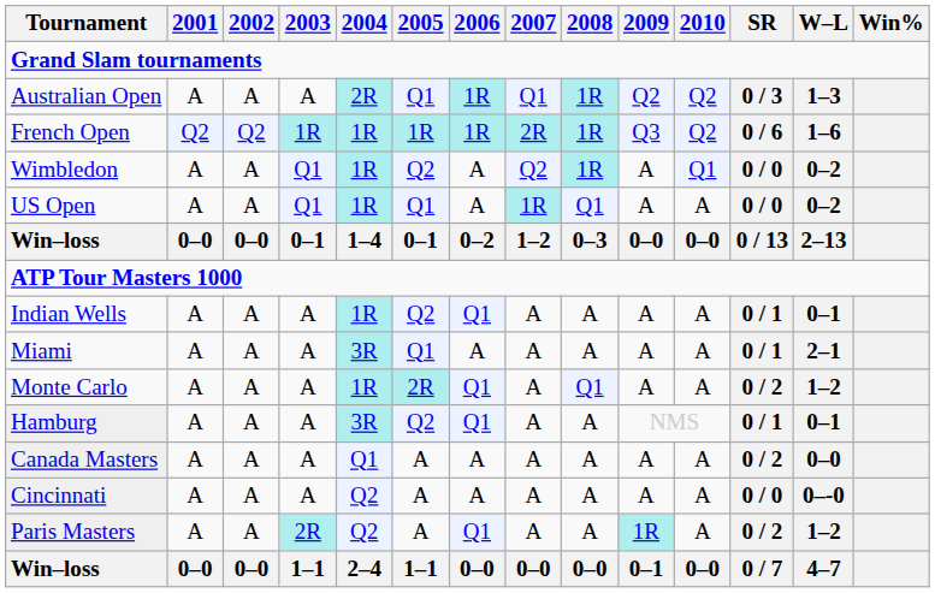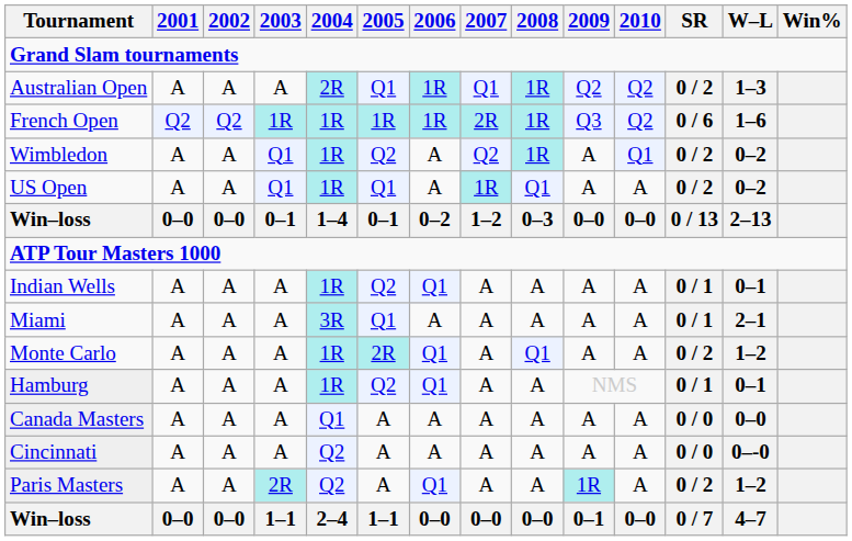 <table class=wikitable style=text-align:center>
 <tr>
 <th>Tournament</th>
 <th><a href='#'>2001</a></th>
 <th><a href='#'>2002</a></th>
 <th><a href='#'>2003</a></th>
 <th><a href='#'>2004</a></th>
 <th><a href='#'>2005</a></th>
 <th><a href='#'>2006</a></th>
 <th><a href='#'>2007</a></th>
 <th><a href='#'>2008</a></th>
 <th><a href='#'>2009</a></th>
 <th><a href='#'>2010</a></th>
 <th>SR</th>
 <th>W–L</th>
 <th>Win%</th>
 </tr>
 <tr>
 <td colspan=25 style=text-align:left><a href='#'><strong>Grand Slam tournaments</strong></a></td>
 </tr>
 <tr>
 <td align=left><a href='#'>Australian Open</a></td>
 <td>A</td>
 <td>A</td>
 <td>A</td>
 <td bgcolor=afeeee><a href='#'>2R</a></td>
 <td bgcolor=ecf2ff><a href='#'>Q1</a></td>
 <td bgcolor=afeeee><a href='#'>1R</a></td>
 <td bgcolor=ecf2ff><a href='#'>Q1</a></td>
 <td bgcolor=afeeee><a href='#'>1R</a></td>
 <td bgcolor=ecf2ff><a href='#'>Q2</a></td>
 <td bgcolor=ecf2ff><a href='#'>Q2</a></td>
-<th>0 / 3</th>
+<th>0 / 2</th>
 <th>1–3</th>
 <th></th>
 </tr>
 <tr>
 <td align=left><a href='#'>French Open</a></td>
 <td bgcolor=ecf2ff><a href='#'>Q2</a></td>
 <td bgcolor=ecf2ff><a href='#'>Q2</a></td>
 <td bgcolor=afeeee><a href='#'>1R</a></td>
 <td bgcolor=afeeee><a href='#'>1R</a></td>
 <td bgcolor=afeeee><a href='#'>1R</a></td>
 <td bgcolor=afeeee><a href='#'>1R</a></td>
 <td bgcolor=afeeee><a href='#'>2R</a></td>
 <td bgcolor=afeeee><a href='#'>1R</a></td>
 <td bgcolor=ecf2ff><a href='#'>Q3</a></td>
 <td bgcolor=ecf2ff><a href='#'>Q2</a></td>
 <th>0 / 6</th>
 <th>1–6</th>
 <th></th>
 </tr>
 <tr>
 <td align=left><a href='#'>Wimbledon</a></td>
 <td>A</td>
 <td>A</td>
 <td bgcolor=ecf2ff><a href='#'>Q1</a></td>
 <td bgcolor=afeeee><a href='#'>1R</a></td>
 <td bgcolor=ecf2ff><a href='#'>Q2</a></td>
 <td>A</td>
 <td bgcolor=ecf2ff><a href='#'>Q2</a></td>
 <td bgcolor=afeeee><a href='#'>1R</a></td>
 <td>A</td>
 <td bgcolor=ecf2ff><a href='#'>Q1</a></td>
-<th>0 / 0</th>
+<th>0 / 2</th>
 <th>0–2</th>
 <th></th>
 </tr>
 <tr>
 <td align=left><a href='#'>US Open</a></td>
 <td>A</td>
 <td>A</td>
 <td bgcolor=ecf2ff><a href='#'>Q1</a></td>
 <td bgcolor=afeeee><a href='#'>1R</a></td>
 <td bgcolor=ecf2ff><a href='#'>Q1</a></td>
 <td>A</td>
 <td bgcolor=afeeee><a href='#'>1R</a></td>
 <td bgcolor=ecf2ff><a href='#'>Q1</a></td>
 <td>A</td>
 <td>A</td>
-<th>0 / 0</th>
+<th>0 / 2</th>
 <th>0–2</th>
 <th></th>
 </tr>
 <tr>
 <th style=text-align:left><strong>Win–loss</strong></th>
 <th>0–0</th>
 <th>0–0</th>
 <th>0–1</th>
 <th>1–4</th>
 <th>0–1</th>
 <th>0–2</th>
 <th>1–2</th>
 <th>0–3</th>
 <th>0–0</th>
 <th>0–0</th>
 <th>0 / 13</th>
 <th>2–13</th>
 <th></th>
 </tr>
 <tr>
 <td colspan=25 style=text-align:left><strong><a href='#'>ATP Tour Masters 1000</a></strong></td>
 </tr>
 <tr>
 <td align=left><a href='#'>Indian Wells</a></td>
 <td>A</td>
 <td>A</td>
 <td>A</td>
 <td bgcolor=afeeee><a href='#'>1R</a></td>
 <td bgcolor=ecf2ff><a href='#'>Q2</a></td>
 <td bgcolor=ecf2ff><a href='#'>Q1</a></td>
 <td>A</td>
 <td>A</td>
 <td>A</td>
 <td>A</td>
 <th>0 / 1</th>
 <th>0–1</th>
 <th></th>
 </tr>
 <tr>
 <td align=left><a href='#'>Miami</a></td>
 <td>A</td>
 <td>A</td>
 <td>A</td>
 <td bgcolor=afeeee><a href='#'>3R</a></td>
 <td bgcolor=ecf2ff><a href='#'>Q1</a></td>
 <td>A</td>
 <td>A</td>
 <td>A</td>
 <td>A</td>
 <td>A</td>
 <th>0 / 1</th>
 <th>2–1</th>
 <th></th>
 </tr>
 <tr>
 <td align=left><a href='#'>Monte Carlo</a></td>
 <td>A</td>
 <td>A</td>
 <td>A</td>
 <td bgcolor=afeeee><a href='#'>1R</a></td>
 <td bgcolor=afeeee><a href='#'>2R</a></td>
 <td bgcolor=ecf2ff><a href='#'>Q1</a></td>
 <td>A</td>
 <td bgcolor=ecf2ff><a href='#'>Q1</a></td>
 <td>A</td>
 <td>A</td>
 <th>0 / 2</th>
 <th>1–2</th>
 <th></th>
 </tr>
 <tr>
 <td bgcolor=efefef align=left><a href='#'>Hamburg</a></td>
 <td>A</td>
 <td>A</td>
 <td>A</td>
-<td bgcolor=afeeee><a href='#'>3R</a></td>
+<td bgcolor=afeeee><a href='#'>1R</a></td>
 <td bgcolor=ecf2ff><a href='#'>Q2</a></td>
 <td bgcolor=ecf2ff><a href='#'>Q1</a></td>
 <td>A</td>
 <td>A</td>
 <td align="center" colspan="2" style="color:#cccccc;">NMS</td>
 <th>0 / 1</th>
 <th>0–1</th>
 <th></th>
 </tr>
 <tr>
 <td bgcolor=efefef align=left><a href='#'>Canada Masters</a></td>
 <td>A</td>
 <td>A</td>
 <td>A</td>
 <td bgcolor=ecf2ff><a href='#'>Q1</a></td>
 <td>A</td>
 <td>A</td>
 <td>A</td>
 <td>A</td>
 <td>A</td>
 <td>A</td>
-<th>0 / 2</th>
+<th>0 / 0</th>
 <th>0–0</th>
 <th></th>
 </tr>
 <tr>
 <td bgcolor=efefef align=left><a href='#'>Cincinnati</a></td>
 <td>A</td>
 <td>A</td>
 <td>A</td>
 <td bgcolor=ecf2ff><a href='#'>Q2</a></td>
 <td>A</td>
 <td>A</td>
 <td>A</td>
 <td>A</td>
 <td>A</td>
 <td>A</td>
 <th>0 / 0</th>
 <th>0–-0</th>
 <th></th>
 </tr>
 <tr>
 <td bgcolor=efefef align=left><a href='#'>Paris Masters</a></td>
 <td>A</td>
 <td>A</td>
 <td bgcolor=afeeee><a href='#'>2R</a></td>
 <td bgcolor=ecf2ff><a href='#'>Q2</a></td>
 <td>A</td>
 <td bgcolor=ecf2ff><a href='#'>Q1</a></td>
 <td>A</td>
 <td>A</td>
 <td bgcolor=afeeee><a href='#'>1R</a></td>
 <td>A</td>
 <th>0 / 2</th>
 <th>1–2</th>
 <th></th>
 </tr>
 <tr>
 <th style=text-align:left><strong>Win–loss</strong></th>
 <th>0–0</th>
 <th>0–0</th>
 <th>1–1</th>
 <th>2–4</th>
 <th>1–1</th>
 <th>0–0</th>
 <th>0–0</th>
 <th>0–0</th>
 <th>0–1</th>
 <th>0–0</th>
 <th>0 / 7</th>
 <th>4–7</th>
 <th></th>
 </tr>
 </table>
